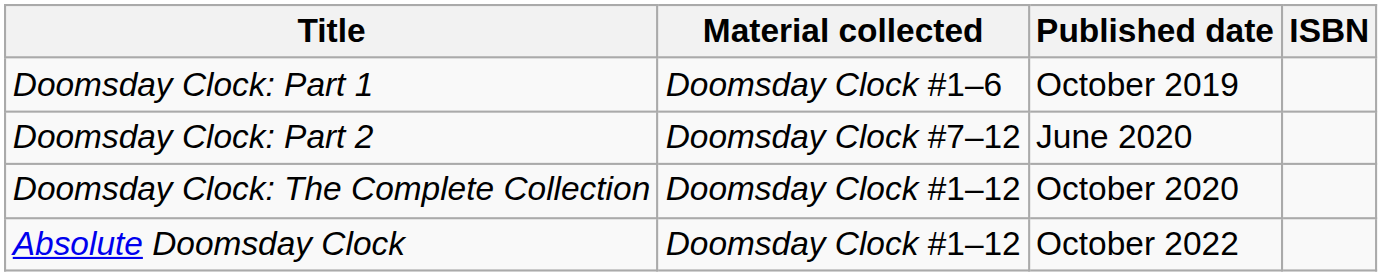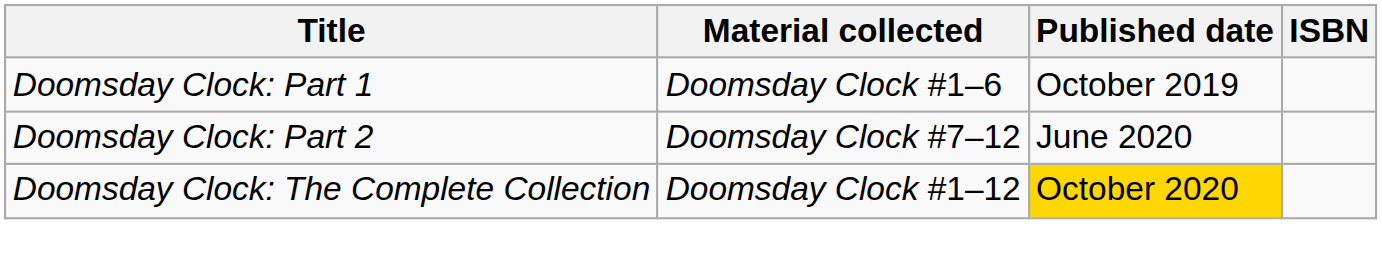 <table class="wikitable">
 <tr>
 <th>Title</th>
 <th>Material collected</th>
 <th>Published date</th>
 <th>ISBN</th>
 </tr>
 <tr>
 <td><em>Doomsday Clock: Part 1</em></td>
 <td><em>Doomsday Clock</em> #1–6</td>
 <td>October 2019</td>
 <td></td>
 </tr>
 <tr>
 <td><em>Doomsday Clock: Part 2</em></td>
 <td><em>Doomsday Clock</em> #7–12</td>
 <td>June 2020</td>
 <td></td>
 </tr>
 <tr>
 <td><em>Doomsday Clock: The Complete Collection</em></td>
 <td><em>Doomsday Clock</em> #1–12</td>
-<td>October 2020</td>
-<td></td>
-</tr>
-<tr>
-<td><em><a href='#'>Absolute</a> Doomsday Clock</em></td>
-<td><em>Doomsday Clock</em> #1–12</td>
-<td>October 2022</td>
+<td style="background: gold;">October 2020</td>
 <td></td>
 </tr>
 </table>
